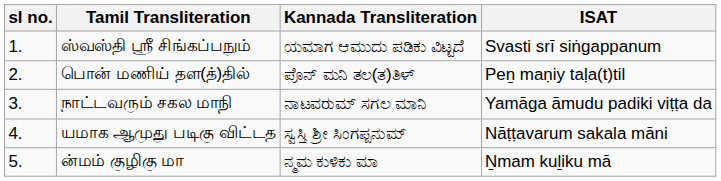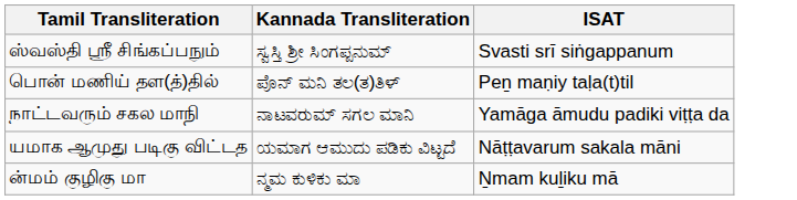 <table class="wikitable">
 <tr>
-<th>sl no.</th>
 <th>Tamil Transliteration</th>
 <th>Kannada Transliteration</th>
 <th>ISAT</th>
 </tr>
 <tr>
-<td>1.</td>
 <td>ஸ்வஸ்தி ஸ்ரீ சிங்கப்பநும்</td>
-<td>ಯಮಾಗ ಆಮುದು ಪಡಿಕು ವಿಟ್ಟದೆ</td>
+<td>ಸ್ವಸ್ತಿ ಶ್ರೀ ಸಿಂಗಪ್ಪನುಮ್</td>
 <td>Svasti srī siṅgappanum</td>
 </tr>
 <tr>
-<td>2.</td>
 <td>பொன் மணிய் தள(த்)தில்</td>
 <td>ಪೊನ್ ಮನಿ ತಲ(ತ)ತಿಳ್</td>
 <td>Peṉ maṇiy taḷa(t)til</td>
 </tr>
 <tr>
-<td>3.</td>
 <td>நாட்டவரும் சகல மாநி</td>
 <td>ನಾಟವರುಮ್ ಸಗಲ ಮಾನಿ</td>
 <td>Yamāga āmudu padiki viṭṭa da</td>
 </tr>
 <tr>
-<td>4.</td>
 <td>யமாக ஆமுது படிகு விட்டத</td>
-<td>ಸ್ವಸ್ತಿ ಶ್ರೀ ಸಿಂಗಪ್ಪನುಮ್</td>
+<td>ಯಮಾಗ ಆಮುದು ಪಡಿಕು ವಿಟ್ಟದೆ</td>
 <td>Nāṭṭavarum sakala māni</td>
 </tr>
 <tr>
-<td>5.</td>
 <td>ன்மம் குழிகு மா</td>
 <td>ನ್ಮಮ ಕುಳಿಕು ಮಾ</td>
 <td>Ṉmam kuḻiku mā</td>
 </tr>
 </table>
